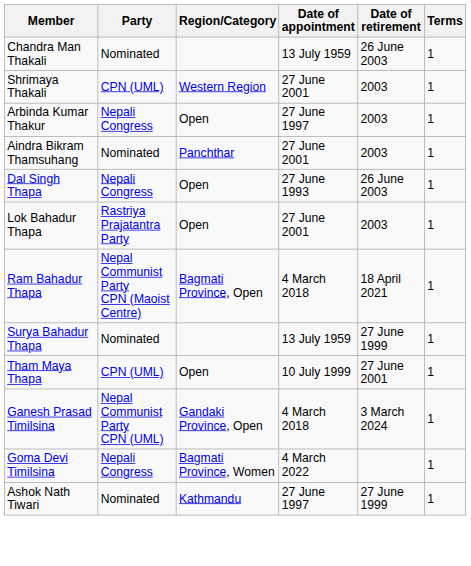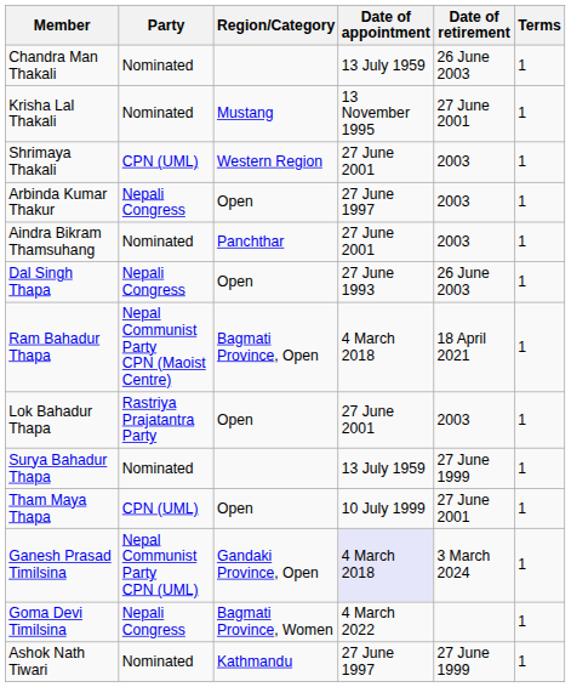 <table class="wikitable sortable">
 <tr>
 <th style="width: 25%;">Member</th>
 <th style="width: 20%;">Party</th>
 <th style="width: 20%;">Region/Category</th>
 <th style="width: 15%;">Date of appointment</th>
 <th style="width: 15%;">Date of retirement</th>
 <th style="width: 5%;">Terms</th>
 </tr>
 <tr>
 <td>Chandra Man Thakali</td>
 <td>Nominated</td>
 <td></td>
 <td>13 July 1959</td>
 <td>26 June 2003</td>
+<td>1</td>
+</tr>
+<tr>
+<td>Krisha Lal Thakali</td>
+<td>Nominated</td>
+<td><a href='#'>Mustang</a></td>
+<td>13 November 1995</td>
+<td>27 June 2001</td>
 <td>1</td>
 </tr>
 <tr>
 <td>Shrimaya Thakali</td>
 <td><a href='#'>CPN (UML)</a></td>
 <td><a href='#'>Western Region</a></td>
 <td>27 June 2001</td>
 <td>2003</td>
 <td>1</td>
 </tr>
 <tr>
 <td>Arbinda Kumar Thakur</td>
 <td><a href='#'>Nepali Congress</a></td>
 <td>Open</td>
 <td>27 June 1997</td>
 <td>2003</td>
 <td>1</td>
 </tr>
 <tr>
 <td>Aindra Bikram Thamsuhang</td>
 <td>Nominated</td>
 <td><a href='#'>Panchthar</a></td>
 <td>27 June 2001</td>
 <td>2003</td>
 <td>1</td>
 </tr>
 <tr>
 <td><a href='#'>Dal Singh Thapa</a></td>
 <td><a href='#'>Nepali Congress</a></td>
 <td>Open</td>
 <td>27 June 1993</td>
 <td>26 June 2003</td>
 <td>1</td>
 </tr>
 <tr>
+<td><a href='#'>Ram Bahadur Thapa</a></td>
+<td><a href='#'>Nepal Communist Party</a><br><a href='#'>CPN (Maoist Centre)</a></td>
+<td><a href='#'>Bagmati Province</a>, Open</td>
+<td>4 March 2018</td>
+<td>18 April 2021</td>
+<td>1</td>
+</tr>
+<tr>
 <td>Lok Bahadur Thapa</td>
 <td><a href='#'>Rastriya Prajatantra Party</a></td>
 <td>Open</td>
 <td>27 June 2001</td>
 <td>2003</td>
-<td>1</td>
-</tr>
-<tr>
-<td><a href='#'>Ram Bahadur Thapa</a></td>
-<td><a href='#'>Nepal Communist Party</a><br><a href='#'>CPN (Maoist Centre)</a></td>
-<td><a href='#'>Bagmati Province</a>, Open</td>
-<td>4 March 2018</td>
-<td>18 April 2021</td>
 <td>1</td>
 </tr>
 <tr>
 <td><a href='#'>Surya Bahadur Thapa</a></td>
 <td>Nominated</td>
 <td></td>
 <td>13 July 1959</td>
 <td>27 June 1999</td>
 <td>1</td>
 </tr>
 <tr>
 <td><a href='#'>Tham Maya Thapa</a></td>
 <td><a href='#'>CPN (UML)</a></td>
 <td>Open</td>
 <td>10 July 1999</td>
 <td>27 June 2001</td>
 <td>1</td>
 </tr>
 <tr>
 <td><a href='#'>Ganesh Prasad Timilsina</a></td>
 <td><a href='#'>Nepal Communist Party</a><br><a href='#'>CPN (UML)</a></td>
 <td><a href='#'>Gandaki Province</a>, Open</td>
-<td>4 March 2018</td>
+<td style="background: lavender;">4 March 2018</td>
 <td>3 March 2024</td>
 <td>1</td>
 </tr>
 <tr>
 <td><a href='#'>Goma Devi Timilsina</a></td>
 <td><a href='#'>Nepali Congress</a></td>
 <td><a href='#'>Bagmati Province</a>, Women</td>
 <td>4 March 2022</td>
 <td></td>
 <td>1</td>
 </tr>
 <tr>
 <td>Ashok Nath Tiwari</td>
 <td>Nominated</td>
 <td><a href='#'>Kathmandu</a></td>
 <td>27 June 1997</td>
 <td>27 June 1999</td>
 <td>1</td>
 </tr>
 </table>
